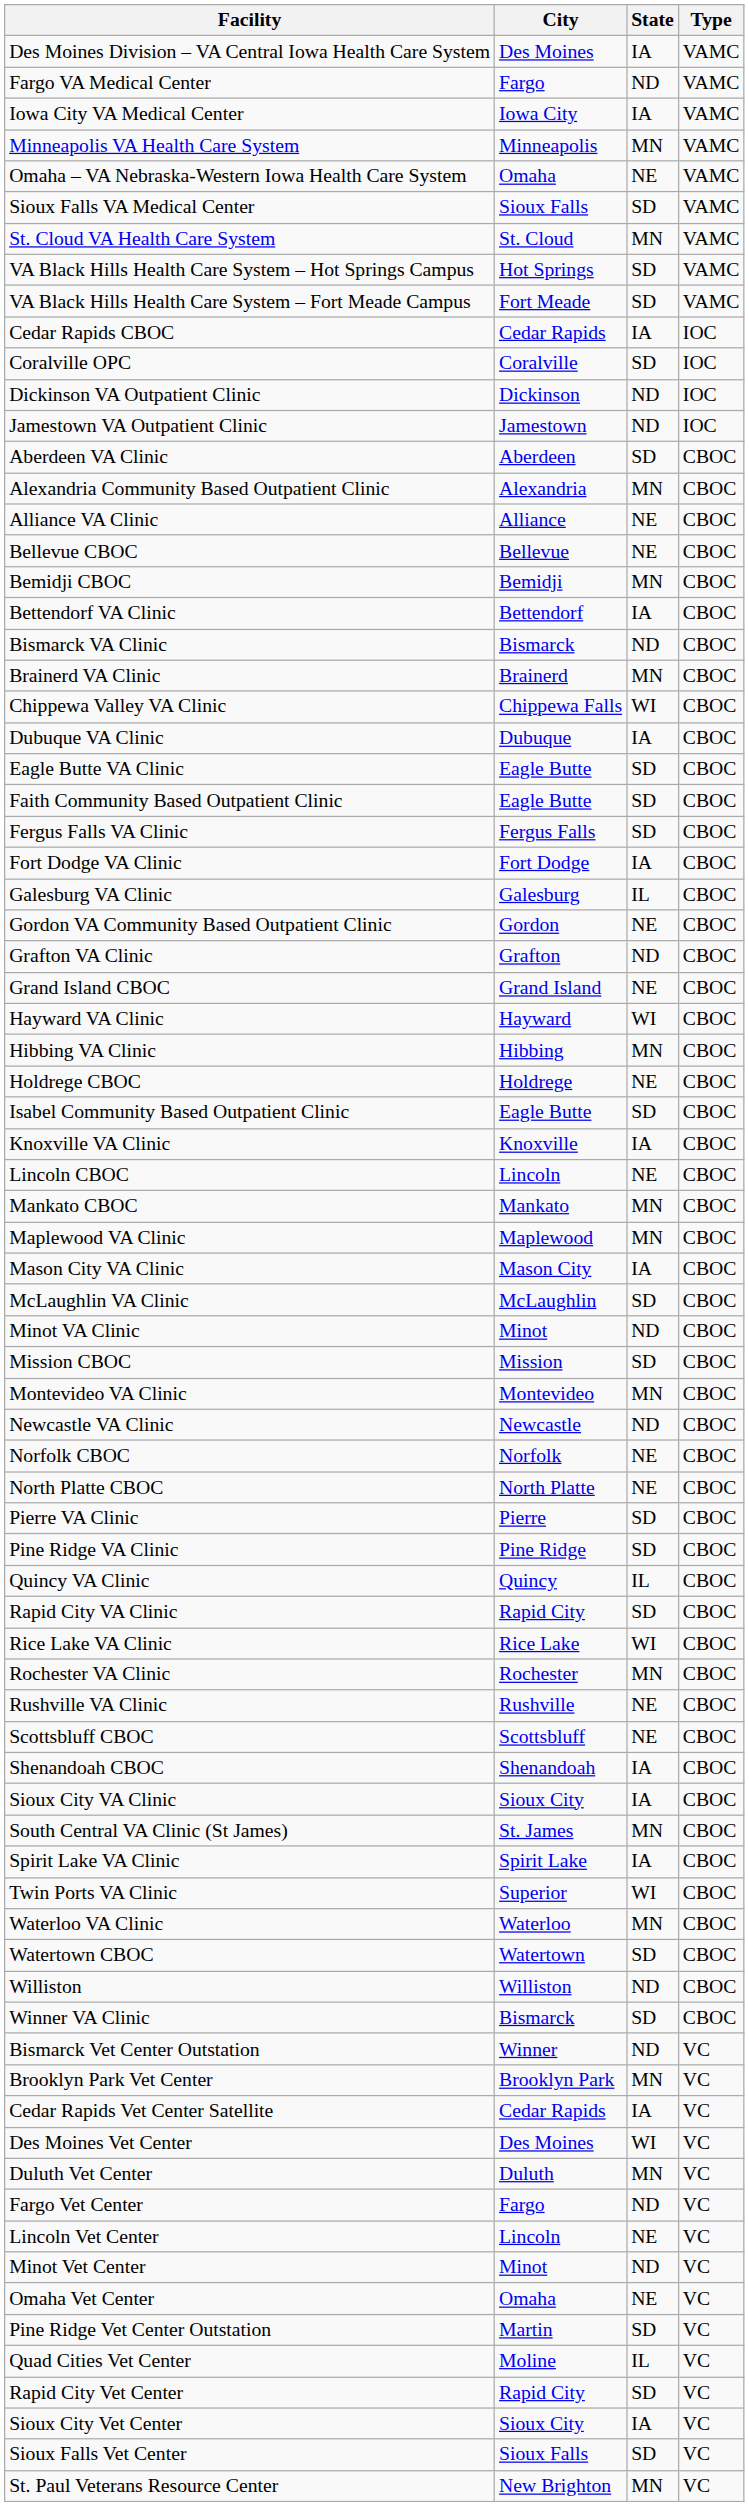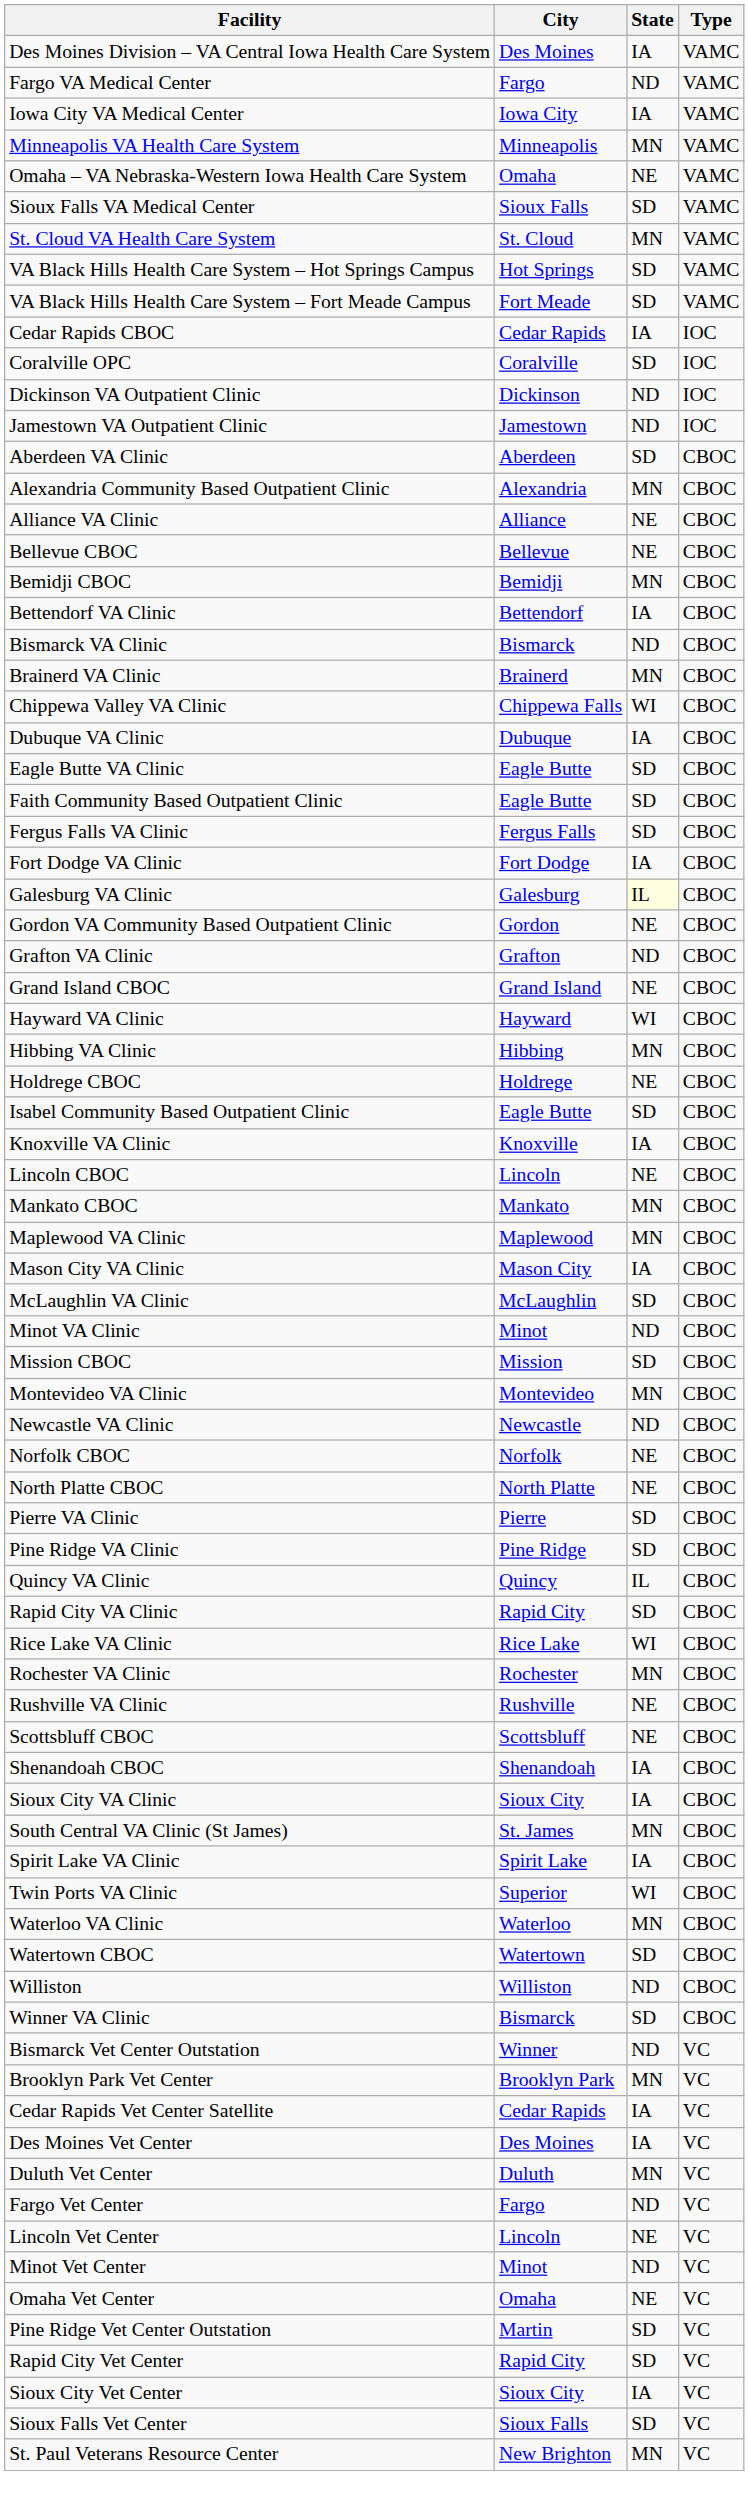 <table id="VISN23" class="wikitable sortable">
 <tr>
 <th>Facility</th>
 <th>City</th>
 <th>State</th>
 <th>Type</th>
 </tr>
 <tr>
 <td>Des Moines Division – VA Central Iowa Health Care System</td>
 <td><a href='#'>Des Moines</a></td>
 <td>IA</td>
 <td>VAMC</td>
 </tr>
 <tr>
 <td>Fargo VA Medical Center</td>
 <td><a href='#'>Fargo</a></td>
 <td>ND</td>
 <td>VAMC</td>
 </tr>
 <tr>
 <td>Iowa City VA Medical Center</td>
 <td><a href='#'>Iowa City</a></td>
 <td>IA</td>
 <td>VAMC</td>
 </tr>
 <tr>
 <td><a href='#'>Minneapolis VA Health Care System</a></td>
 <td><a href='#'>Minneapolis</a></td>
 <td>MN</td>
 <td>VAMC</td>
 </tr>
 <tr>
 <td>Omaha – VA Nebraska-Western Iowa Health Care System</td>
 <td><a href='#'>Omaha</a></td>
 <td>NE</td>
 <td>VAMC</td>
 </tr>
 <tr>
 <td>Sioux Falls VA Medical Center</td>
 <td><a href='#'>Sioux Falls</a></td>
 <td>SD</td>
 <td>VAMC</td>
 </tr>
 <tr>
 <td><a href='#'>St. Cloud VA Health Care System</a></td>
 <td><a href='#'>St. Cloud</a></td>
 <td>MN</td>
 <td>VAMC</td>
 </tr>
 <tr>
 <td>VA Black Hills Health Care System  – Hot Springs Campus</td>
 <td><a href='#'>Hot Springs</a></td>
 <td>SD</td>
 <td>VAMC</td>
 </tr>
 <tr>
 <td>VA Black Hills Health Care System – Fort Meade Campus</td>
 <td><a href='#'>Fort Meade</a></td>
 <td>SD</td>
 <td>VAMC</td>
 </tr>
 <tr>
 <td>Cedar Rapids CBOC</td>
 <td><a href='#'>Cedar Rapids</a></td>
 <td>IA</td>
 <td>IOC</td>
 </tr>
 <tr>
 <td>Coralville OPC</td>
 <td><a href='#'>Coralville</a></td>
 <td>SD</td>
 <td>IOC</td>
 </tr>
 <tr>
 <td>Dickinson VA Outpatient Clinic</td>
 <td><a href='#'>Dickinson</a></td>
 <td>ND</td>
 <td>IOC</td>
 </tr>
 <tr>
 <td>Jamestown VA Outpatient Clinic</td>
 <td><a href='#'>Jamestown</a></td>
 <td>ND</td>
 <td>IOC</td>
 </tr>
 <tr>
 <td>Aberdeen VA Clinic</td>
 <td><a href='#'>Aberdeen</a></td>
 <td>SD</td>
 <td>CBOC</td>
 </tr>
 <tr>
 <td>Alexandria Community Based Outpatient Clinic</td>
 <td><a href='#'>Alexandria</a></td>
 <td>MN</td>
 <td>CBOC</td>
 </tr>
 <tr>
 <td>Alliance VA Clinic</td>
 <td><a href='#'>Alliance</a></td>
 <td>NE</td>
 <td>CBOC</td>
 </tr>
 <tr>
 <td>Bellevue CBOC</td>
 <td><a href='#'>Bellevue</a></td>
 <td>NE</td>
 <td>CBOC</td>
 </tr>
 <tr>
 <td>Bemidji CBOC</td>
 <td><a href='#'>Bemidji</a></td>
 <td>MN</td>
 <td>CBOC</td>
 </tr>
 <tr>
 <td>Bettendorf VA Clinic</td>
 <td><a href='#'>Bettendorf</a></td>
 <td>IA</td>
 <td>CBOC</td>
 </tr>
 <tr>
 <td>Bismarck VA Clinic</td>
 <td><a href='#'>Bismarck</a></td>
 <td>ND</td>
 <td>CBOC</td>
 </tr>
 <tr>
 <td>Brainerd VA Clinic</td>
 <td><a href='#'>Brainerd</a></td>
 <td>MN</td>
 <td>CBOC</td>
 </tr>
 <tr>
 <td>Chippewa Valley VA Clinic</td>
 <td><a href='#'>Chippewa Falls</a></td>
 <td>WI</td>
 <td>CBOC</td>
 </tr>
 <tr>
 <td>Dubuque VA Clinic</td>
 <td><a href='#'>Dubuque</a></td>
 <td>IA</td>
 <td>CBOC</td>
 </tr>
 <tr>
 <td>Eagle Butte VA Clinic</td>
 <td><a href='#'>Eagle Butte</a></td>
 <td>SD</td>
 <td>CBOC</td>
 </tr>
 <tr>
 <td>Faith Community Based Outpatient Clinic</td>
 <td><a href='#'>Eagle Butte</a></td>
 <td>SD</td>
 <td>CBOC</td>
 </tr>
 <tr>
 <td>Fergus Falls VA Clinic</td>
 <td><a href='#'>Fergus Falls</a></td>
 <td>SD</td>
 <td>CBOC</td>
 </tr>
 <tr>
 <td>Fort Dodge VA Clinic</td>
 <td><a href='#'>Fort Dodge</a></td>
 <td>IA</td>
 <td>CBOC</td>
 </tr>
 <tr>
 <td>Galesburg VA Clinic</td>
 <td><a href='#'>Galesburg</a></td>
-<td>IL</td>
+<td style="background: lightyellow;">IL</td>
 <td>CBOC</td>
 </tr>
 <tr>
 <td>Gordon VA Community Based Outpatient Clinic</td>
 <td><a href='#'>Gordon</a></td>
 <td>NE</td>
 <td>CBOC</td>
 </tr>
 <tr>
 <td>Grafton VA Clinic</td>
 <td><a href='#'>Grafton</a></td>
 <td>ND</td>
 <td>CBOC</td>
 </tr>
 <tr>
 <td>Grand Island CBOC</td>
 <td><a href='#'>Grand Island</a></td>
 <td>NE</td>
 <td>CBOC</td>
 </tr>
 <tr>
 <td>Hayward VA Clinic</td>
 <td><a href='#'>Hayward</a></td>
 <td>WI</td>
 <td>CBOC</td>
 </tr>
 <tr>
 <td>Hibbing VA Clinic</td>
 <td><a href='#'>Hibbing</a></td>
 <td>MN</td>
 <td>CBOC</td>
 </tr>
 <tr>
 <td>Holdrege CBOC</td>
 <td><a href='#'>Holdrege</a></td>
 <td>NE</td>
 <td>CBOC</td>
 </tr>
 <tr>
 <td>Isabel Community Based Outpatient Clinic</td>
 <td><a href='#'>Eagle Butte</a></td>
 <td>SD</td>
 <td>CBOC</td>
 </tr>
 <tr>
 <td>Knoxville VA Clinic</td>
 <td><a href='#'>Knoxville</a></td>
 <td>IA</td>
 <td>CBOC</td>
 </tr>
 <tr>
 <td>Lincoln CBOC</td>
 <td><a href='#'>Lincoln</a></td>
 <td>NE</td>
 <td>CBOC</td>
 </tr>
 <tr>
 <td>Mankato CBOC</td>
 <td><a href='#'>Mankato</a></td>
 <td>MN</td>
 <td>CBOC</td>
 </tr>
 <tr>
 <td>Maplewood VA Clinic</td>
 <td><a href='#'>Maplewood</a></td>
 <td>MN</td>
 <td>CBOC</td>
 </tr>
 <tr>
 <td>Mason City VA Clinic</td>
 <td><a href='#'>Mason City</a></td>
 <td>IA</td>
 <td>CBOC</td>
 </tr>
 <tr>
 <td>McLaughlin VA Clinic</td>
 <td><a href='#'>McLaughlin</a></td>
 <td>SD</td>
 <td>CBOC</td>
 </tr>
 <tr>
 <td>Minot VA Clinic</td>
 <td><a href='#'>Minot</a></td>
 <td>ND</td>
 <td>CBOC</td>
 </tr>
 <tr>
 <td>Mission CBOC</td>
 <td><a href='#'>Mission</a></td>
 <td>SD</td>
 <td>CBOC</td>
 </tr>
 <tr>
 <td>Montevideo VA Clinic</td>
 <td><a href='#'>Montevideo</a></td>
 <td>MN</td>
 <td>CBOC</td>
 </tr>
 <tr>
 <td>Newcastle VA Clinic</td>
 <td><a href='#'>Newcastle</a></td>
 <td>ND</td>
 <td>CBOC</td>
 </tr>
 <tr>
 <td>Norfolk CBOC</td>
 <td><a href='#'>Norfolk</a></td>
 <td>NE</td>
 <td>CBOC</td>
 </tr>
 <tr>
 <td>North Platte CBOC</td>
 <td><a href='#'>North Platte</a></td>
 <td>NE</td>
 <td>CBOC</td>
 </tr>
 <tr>
 <td>Pierre VA Clinic</td>
 <td><a href='#'>Pierre</a></td>
 <td>SD</td>
 <td>CBOC</td>
 </tr>
 <tr>
 <td>Pine Ridge VA Clinic</td>
 <td><a href='#'>Pine Ridge</a></td>
 <td>SD</td>
 <td>CBOC</td>
 </tr>
 <tr>
 <td>Quincy VA Clinic</td>
 <td><a href='#'>Quincy</a></td>
 <td>IL</td>
 <td>CBOC</td>
 </tr>
 <tr>
 <td>Rapid City VA Clinic</td>
 <td><a href='#'>Rapid City</a></td>
 <td>SD</td>
 <td>CBOC</td>
 </tr>
 <tr>
 <td>Rice Lake VA Clinic</td>
 <td><a href='#'>Rice Lake</a></td>
 <td>WI</td>
 <td>CBOC</td>
 </tr>
 <tr>
 <td>Rochester VA Clinic</td>
 <td><a href='#'>Rochester</a></td>
 <td>MN</td>
 <td>CBOC</td>
 </tr>
 <tr>
 <td>Rushville VA Clinic</td>
 <td><a href='#'>Rushville</a></td>
 <td>NE</td>
 <td>CBOC</td>
 </tr>
 <tr>
 <td>Scottsbluff CBOC</td>
 <td><a href='#'>Scottsbluff</a></td>
 <td>NE</td>
 <td>CBOC</td>
 </tr>
 <tr>
 <td>Shenandoah CBOC</td>
 <td><a href='#'>Shenandoah</a></td>
 <td>IA</td>
 <td>CBOC</td>
 </tr>
 <tr>
 <td>Sioux City VA Clinic</td>
 <td><a href='#'>Sioux City</a></td>
 <td>IA</td>
 <td>CBOC</td>
 </tr>
 <tr>
 <td>South Central VA Clinic (St James)</td>
 <td><a href='#'>St. James</a></td>
 <td>MN</td>
 <td>CBOC</td>
 </tr>
 <tr>
 <td>Spirit Lake VA Clinic</td>
 <td><a href='#'>Spirit Lake</a></td>
 <td>IA</td>
 <td>CBOC</td>
 </tr>
 <tr>
 <td>Twin Ports VA Clinic</td>
 <td><a href='#'>Superior</a></td>
 <td>WI</td>
 <td>CBOC</td>
 </tr>
 <tr>
 <td>Waterloo VA Clinic</td>
 <td><a href='#'>Waterloo</a></td>
 <td>MN</td>
 <td>CBOC</td>
 </tr>
 <tr>
 <td>Watertown CBOC</td>
 <td><a href='#'>Watertown</a></td>
 <td>SD</td>
 <td>CBOC</td>
 </tr>
 <tr>
 <td>Williston</td>
 <td><a href='#'>Williston</a></td>
 <td>ND</td>
 <td>CBOC</td>
 </tr>
 <tr>
 <td>Winner VA Clinic</td>
 <td><a href='#'>Bismarck</a></td>
 <td>SD</td>
 <td>CBOC</td>
 </tr>
 <tr>
 <td>Bismarck Vet Center Outstation</td>
 <td><a href='#'>Winner</a></td>
 <td>ND</td>
 <td>VC</td>
 </tr>
 <tr>
 <td>Brooklyn Park Vet Center</td>
 <td><a href='#'>Brooklyn Park</a></td>
 <td>MN</td>
 <td>VC</td>
 </tr>
 <tr>
 <td>Cedar Rapids Vet Center Satellite</td>
 <td><a href='#'>Cedar Rapids</a></td>
 <td>IA</td>
 <td>VC</td>
 </tr>
 <tr>
 <td>Des Moines Vet Center</td>
 <td><a href='#'>Des Moines</a></td>
-<td>WI</td>
+<td>IA</td>
 <td>VC</td>
 </tr>
 <tr>
 <td>Duluth Vet Center</td>
 <td><a href='#'>Duluth</a></td>
 <td>MN</td>
 <td>VC</td>
 </tr>
 <tr>
 <td>Fargo Vet Center</td>
 <td><a href='#'>Fargo</a></td>
 <td>ND</td>
 <td>VC</td>
 </tr>
 <tr>
 <td>Lincoln Vet Center</td>
 <td><a href='#'>Lincoln</a></td>
 <td>NE</td>
 <td>VC</td>
 </tr>
 <tr>
 <td>Minot Vet Center</td>
 <td><a href='#'>Minot</a></td>
 <td>ND</td>
 <td>VC</td>
 </tr>
 <tr>
 <td>Omaha Vet Center</td>
 <td><a href='#'>Omaha</a></td>
 <td>NE</td>
 <td>VC</td>
 </tr>
 <tr>
 <td>Pine Ridge Vet Center Outstation</td>
 <td><a href='#'>Martin</a></td>
 <td>SD</td>
 <td>VC</td>
 </tr>
 <tr>
-<td>Quad Cities Vet Center</td>
-<td><a href='#'>Moline</a></td>
-<td>IL</td>
-<td>VC</td>
-</tr>
-<tr>
 <td>Rapid City Vet Center</td>
 <td><a href='#'>Rapid City</a></td>
 <td>SD</td>
 <td>VC</td>
 </tr>
 <tr>
 <td>Sioux City Vet Center</td>
 <td><a href='#'>Sioux City</a></td>
 <td>IA</td>
 <td>VC</td>
 </tr>
 <tr>
 <td>Sioux Falls Vet Center</td>
 <td><a href='#'>Sioux Falls</a></td>
 <td>SD</td>
 <td>VC</td>
 </tr>
 <tr>
 <td>St. Paul Veterans Resource Center</td>
 <td><a href='#'>New Brighton</a></td>
 <td>MN</td>
 <td>VC</td>
 </tr>
 </table>
